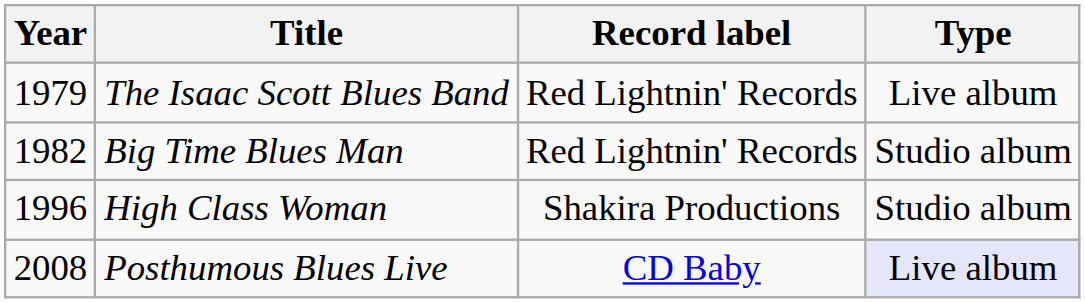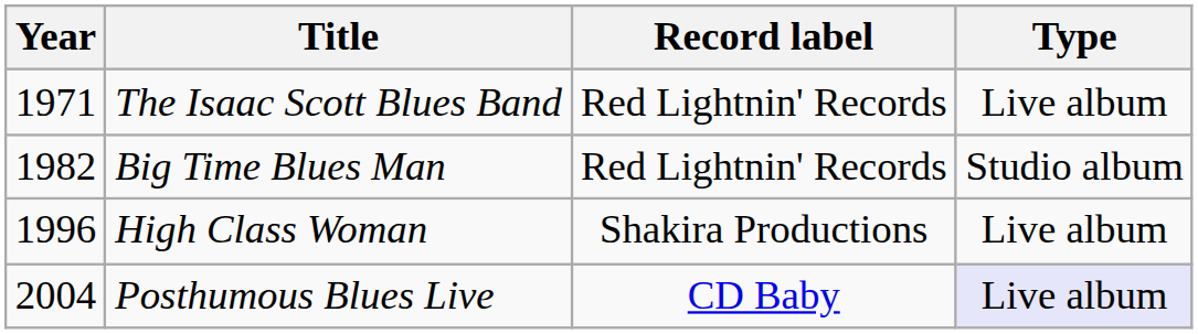 <table class="wikitable sortable">
 <tr>
 <th>Year</th>
 <th>Title</th>
 <th>Record label</th>
 <th>Type</th>
 </tr>
 <tr>
-<td>1979</td>
+<td>1971</td>
 <td><em>The Isaac Scott Blues Band</em></td>
 <td style="text-align:center;">Red Lightnin' Records</td>
 <td style="text-align:center;">Live album</td>
 </tr>
 <tr>
 <td>1982</td>
 <td><em>Big Time Blues Man</em></td>
 <td style="text-align:center;">Red Lightnin' Records</td>
 <td style="text-align:center;">Studio album</td>
 </tr>
 <tr>
 <td>1996</td>
 <td><em>High Class Woman</em></td>
 <td style="text-align:center;">Shakira Productions</td>
-<td style="text-align:center;">Studio album</td>
+<td style="text-align:center;">Live album</td>
 </tr>
 <tr>
-<td>2008</td>
+<td>2004</td>
 <td><em>Posthumous Blues Live</em></td>
 <td style="text-align:center;"><a href='#'>CD Baby</a></td>
 <td style="background: lavender; text-align:center;">Live album</td>
 </tr>
 </table>
